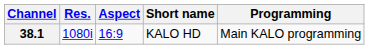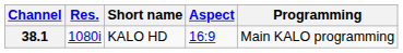 <table class="wikitable">
 <tr>
 <th scope = "col"><a href='#'>Channel</a></th>
 <th scope = "col"><a href='#'>Res.</a></th>
+<th scope = "col">Short name</th>
 <th scope = "col"><a href='#'>Aspect</a></th>
-<th scope = "col">Short name</th>
 <th scope = "col">Programming</th>
 </tr>
 <tr>
 <th scope = "row">38.1</th>
 <td><a href='#'>1080i</a></td>
+<td>KALO HD</td>
 <td><a href='#'>16:9</a></td>
-<td>KALO HD</td>
 <td>Main KALO programming</td>
 </tr>
 </table>
